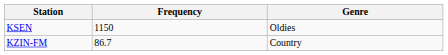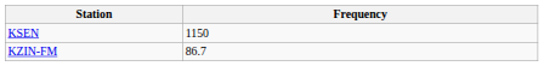 <table class="wikitable" style="width:45em;">
 <tr>
 <th style="width:20%">Station</th>
 <th style="width:40%">Frequency</th>
-<th style="width:40%">Genre</th>
 </tr>
 <tr>
 <td><a href='#'>KSEN</a></td>
 <td>1150</td>
-<td>Oldies</td>
 </tr>
 <tr>
 <td><a href='#'>KZIN-FM</a></td>
 <td>86.7</td>
-<td>Country</td>
 </tr>
 </table>
